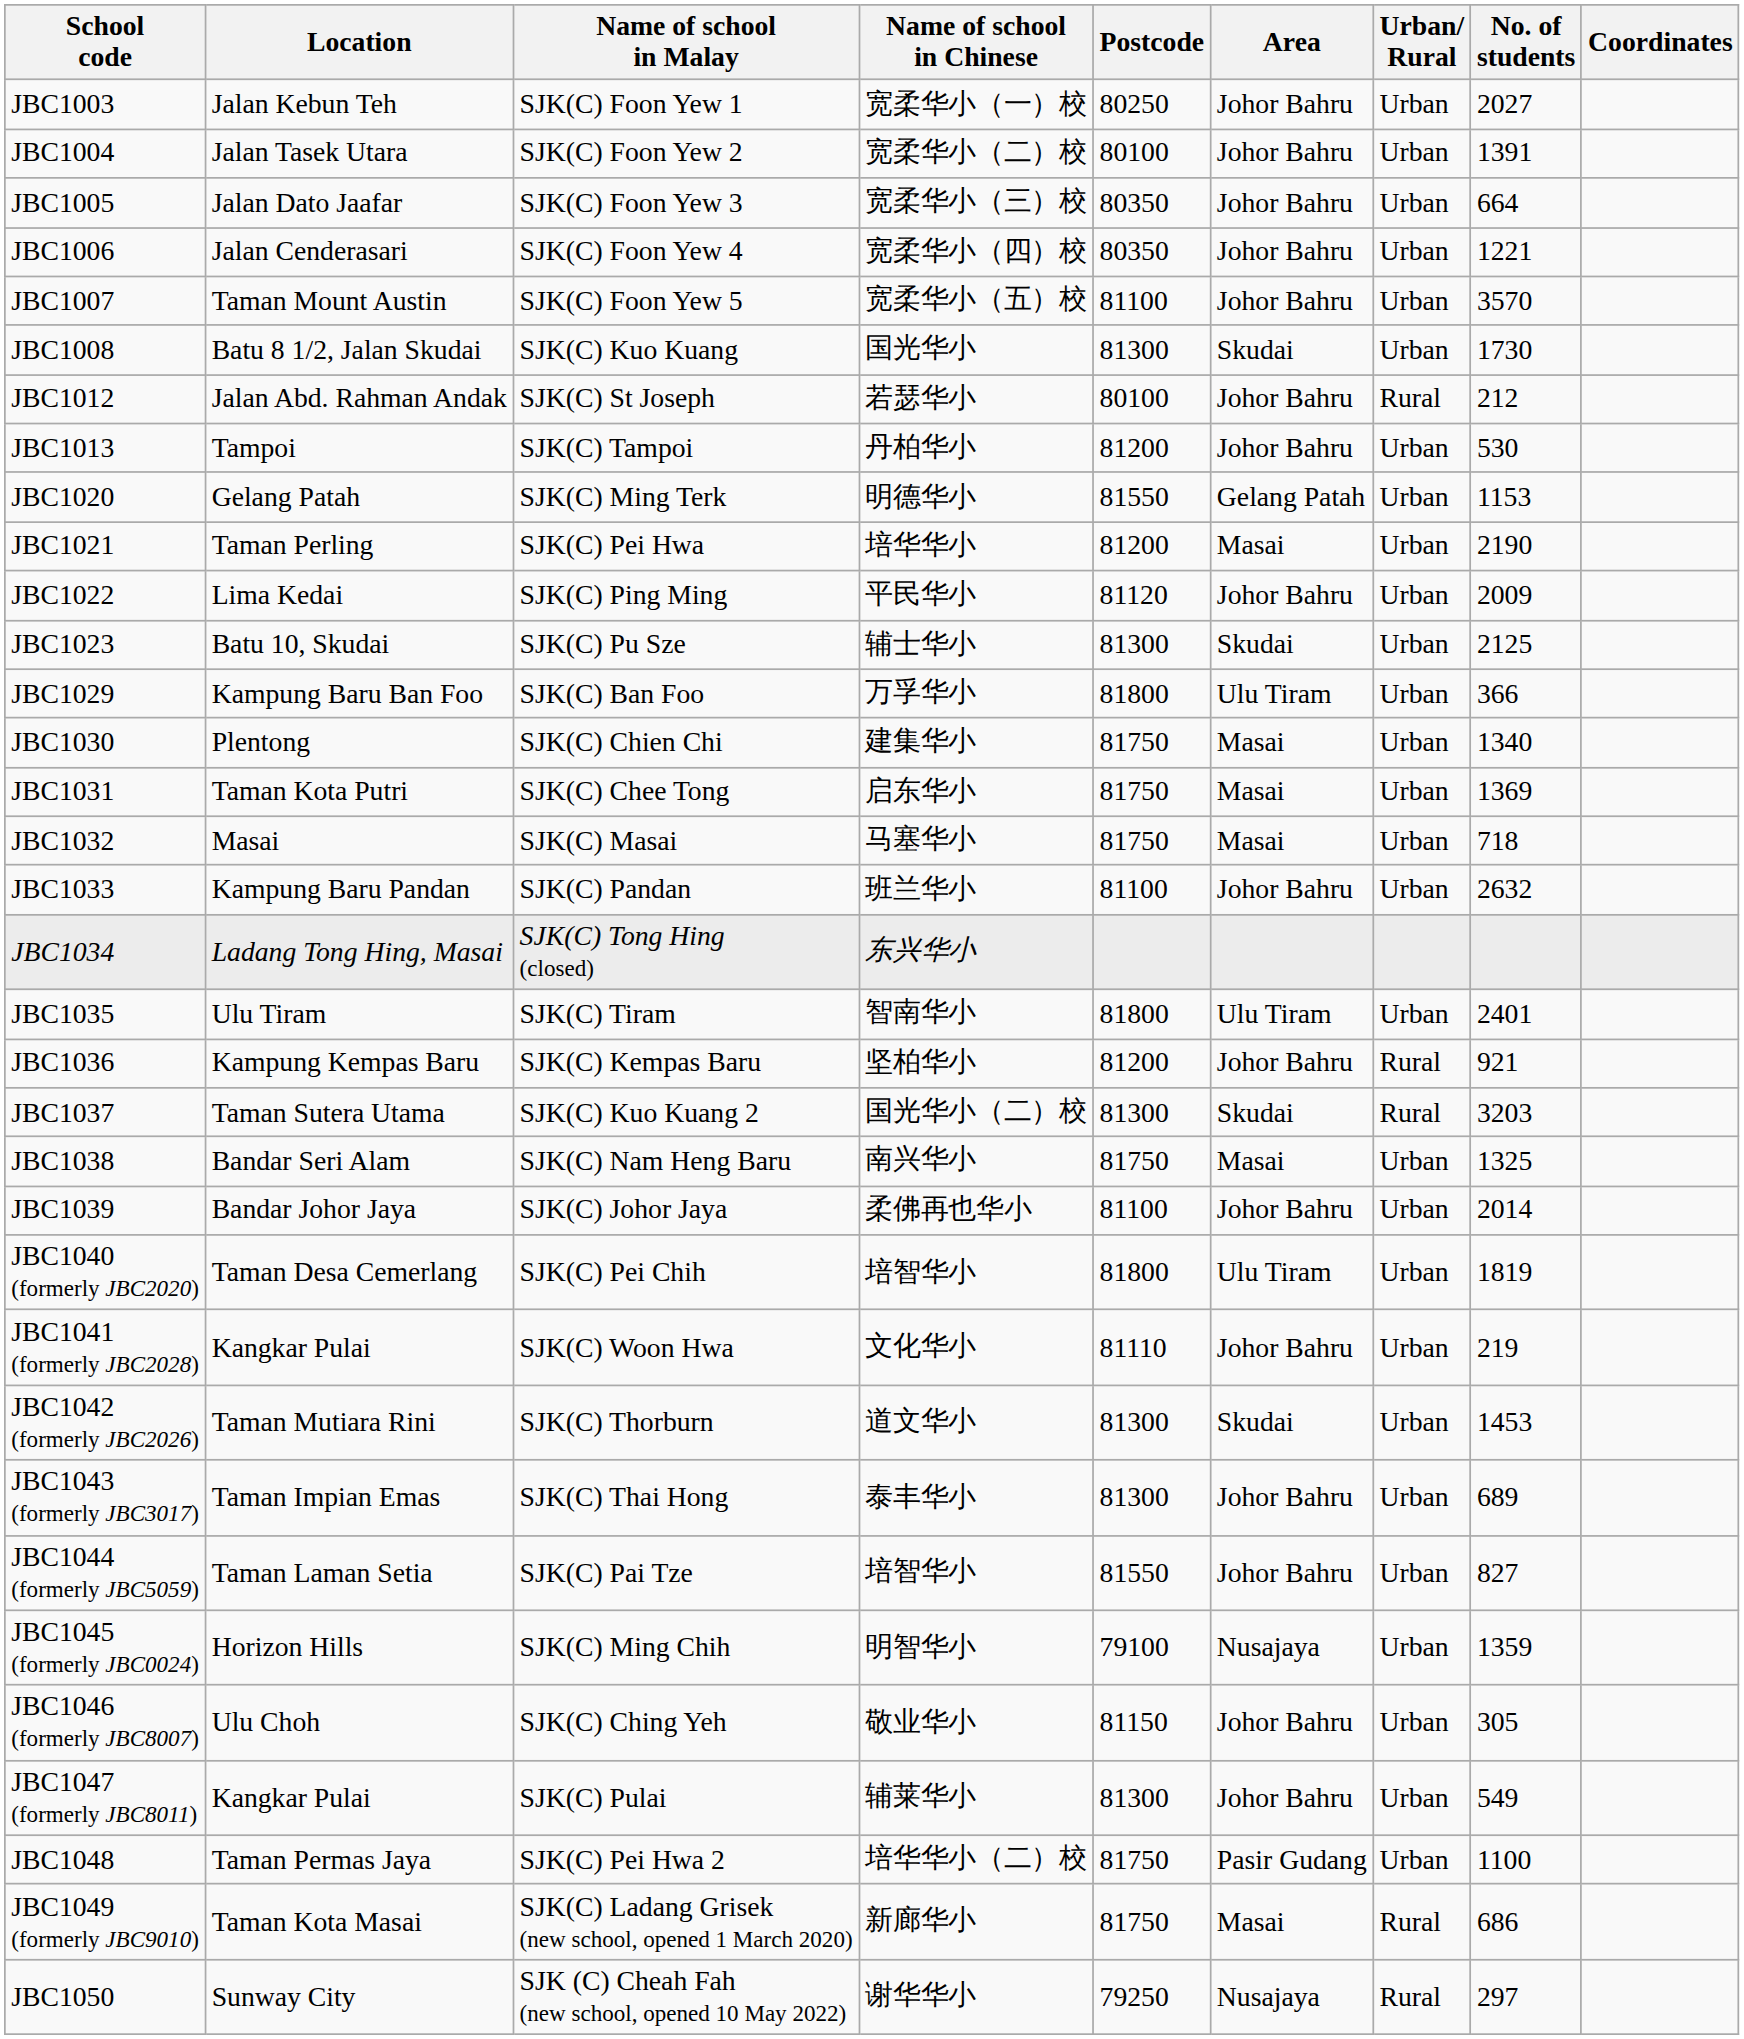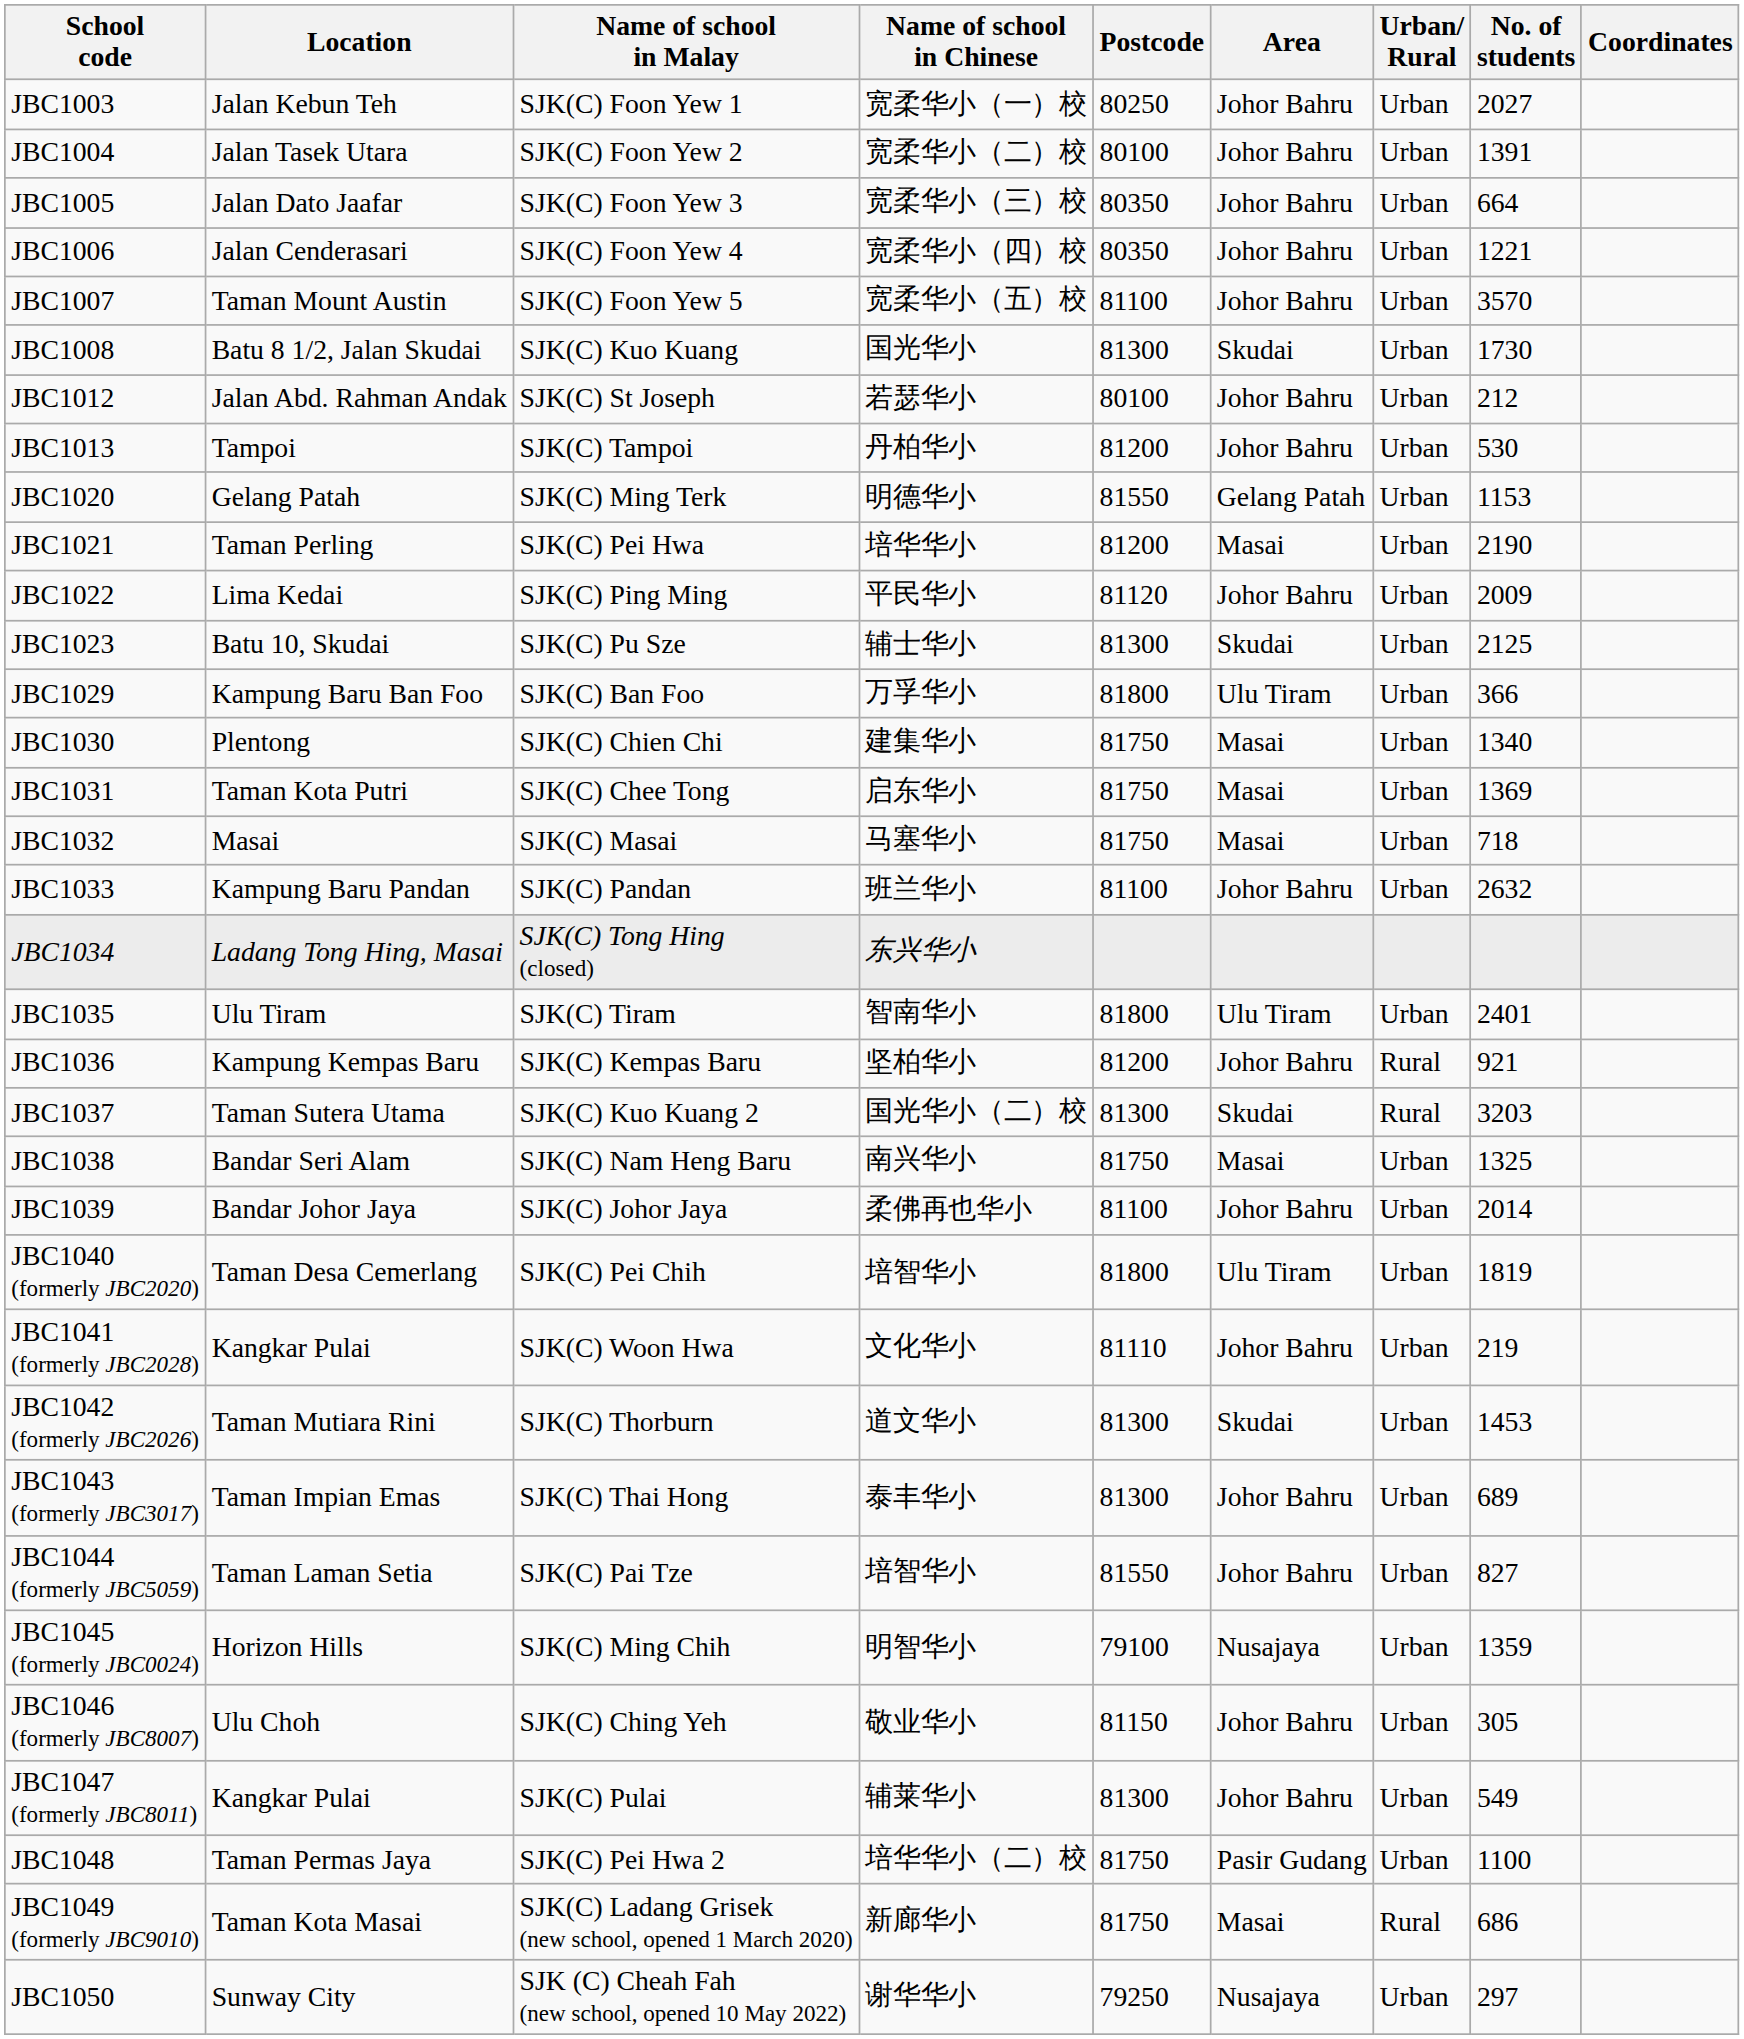 <table class="wikitable sortable">
 <tr>
 <th>School<br>code</th>
 <th>Location</th>
 <th>Name of school<br>in Malay</th>
 <th>Name of school<br>in Chinese</th>
 <th>Postcode</th>
 <th>Area</th>
 <th>Urban/<br>Rural</th>
 <th>No. of<br>students</th>
 <th>Coordinates</th>
 </tr>
 <tr>
 <td>JBC1003</td>
 <td>Jalan Kebun Teh</td>
 <td>SJK(C) Foon Yew 1</td>
 <td>宽柔华小（一）校</td>
 <td>80250</td>
 <td>Johor Bahru</td>
 <td>Urban</td>
 <td>2027</td>
 <td></td>
 </tr>
 <tr>
 <td>JBC1004</td>
 <td>Jalan Tasek Utara</td>
 <td>SJK(C) Foon Yew 2</td>
 <td>宽柔华小（二）校</td>
 <td>80100</td>
 <td>Johor Bahru</td>
 <td>Urban</td>
 <td>1391</td>
 <td></td>
 </tr>
 <tr>
 <td>JBC1005</td>
 <td>Jalan Dato Jaafar</td>
 <td>SJK(C) Foon Yew 3</td>
 <td>宽柔华小（三）校</td>
 <td>80350</td>
 <td>Johor Bahru</td>
 <td>Urban</td>
 <td>664</td>
 <td></td>
 </tr>
 <tr>
 <td>JBC1006</td>
 <td>Jalan Cenderasari</td>
 <td>SJK(C) Foon Yew 4</td>
 <td>宽柔华小（四）校</td>
 <td>80350</td>
 <td>Johor Bahru</td>
 <td>Urban</td>
 <td>1221</td>
 <td></td>
 </tr>
 <tr>
 <td>JBC1007</td>
 <td>Taman Mount Austin</td>
 <td>SJK(C) Foon Yew 5</td>
 <td>宽柔华小（五）校</td>
 <td>81100</td>
 <td>Johor Bahru</td>
 <td>Urban</td>
 <td>3570</td>
 <td></td>
 </tr>
 <tr>
 <td>JBC1008</td>
 <td>Batu 8 1/2, Jalan Skudai</td>
 <td>SJK(C) Kuo Kuang</td>
 <td>国光华小</td>
 <td>81300</td>
 <td>Skudai</td>
 <td>Urban</td>
 <td>1730</td>
 <td></td>
 </tr>
 <tr>
 <td>JBC1012</td>
 <td>Jalan Abd. Rahman Andak</td>
 <td>SJK(C) St Joseph</td>
 <td>若瑟华小</td>
 <td>80100</td>
 <td>Johor Bahru</td>
-<td>Rural</td>
+<td>Urban</td>
 <td>212</td>
 <td></td>
 </tr>
 <tr>
 <td>JBC1013</td>
 <td>Tampoi</td>
 <td>SJK(C) Tampoi</td>
 <td>丹柏华小</td>
 <td>81200</td>
 <td>Johor Bahru</td>
 <td>Urban</td>
 <td>530</td>
 <td></td>
 </tr>
 <tr>
 <td>JBC1020</td>
 <td>Gelang Patah</td>
 <td>SJK(C) Ming Terk</td>
 <td>明德华小</td>
 <td>81550</td>
 <td>Gelang Patah</td>
 <td>Urban</td>
 <td>1153</td>
 <td></td>
 </tr>
 <tr>
 <td>JBC1021</td>
 <td>Taman Perling</td>
 <td>SJK(C) Pei Hwa</td>
 <td>培华华小</td>
 <td>81200</td>
 <td>Masai</td>
 <td>Urban</td>
 <td>2190</td>
 <td></td>
 </tr>
 <tr>
 <td>JBC1022</td>
 <td>Lima Kedai</td>
 <td>SJK(C) Ping Ming</td>
 <td>平民华小</td>
 <td>81120</td>
 <td>Johor Bahru</td>
 <td>Urban</td>
 <td>2009</td>
 <td></td>
 </tr>
 <tr>
 <td>JBC1023</td>
 <td>Batu 10, Skudai</td>
 <td>SJK(C) Pu Sze</td>
 <td>辅士华小</td>
 <td>81300</td>
 <td>Skudai</td>
 <td>Urban</td>
 <td>2125</td>
 <td></td>
 </tr>
 <tr>
 <td>JBC1029</td>
 <td>Kampung Baru Ban Foo</td>
 <td>SJK(C) Ban Foo</td>
 <td>万孚华小</td>
 <td>81800</td>
 <td>Ulu Tiram</td>
 <td>Urban</td>
 <td>366</td>
 <td></td>
 </tr>
 <tr>
 <td>JBC1030</td>
 <td>Plentong</td>
 <td>SJK(C) Chien Chi</td>
 <td>建集华小</td>
 <td>81750</td>
 <td>Masai</td>
 <td>Urban</td>
 <td>1340</td>
 <td></td>
 </tr>
 <tr>
 <td>JBC1031</td>
 <td>Taman Kota Putri</td>
 <td>SJK(C) Chee Tong</td>
 <td>启东华小</td>
 <td>81750</td>
 <td>Masai</td>
 <td>Urban</td>
 <td>1369</td>
 <td></td>
 </tr>
 <tr>
 <td>JBC1032</td>
 <td>Masai</td>
 <td>SJK(C) Masai</td>
 <td>马塞华小</td>
 <td>81750</td>
 <td>Masai</td>
 <td>Urban</td>
 <td>718</td>
 <td></td>
 </tr>
 <tr>
 <td>JBC1033</td>
 <td>Kampung Baru Pandan</td>
 <td>SJK(C) Pandan</td>
 <td>班兰华小</td>
 <td>81100</td>
 <td>Johor Bahru</td>
 <td>Urban</td>
 <td>2632</td>
 <td></td>
 </tr>
 <tr bgcolor="#ECECEC">
 <td><em>JBC1034</em></td>
 <td><em>Ladang Tong Hing, Masai</em></td>
 <td><em>SJK(C) Tong Hing</em><br><small>(closed)</small></td>
 <td><em>东兴华小</em></td>
 <td></td>
 <td></td>
 <td></td>
 <td></td>
 <td></td>
 </tr>
 <tr>
 <td>JBC1035</td>
 <td>Ulu Tiram</td>
 <td>SJK(C) Tiram</td>
 <td>智南华小</td>
 <td>81800</td>
 <td>Ulu Tiram</td>
 <td>Urban</td>
 <td>2401</td>
 <td></td>
 </tr>
 <tr>
 <td>JBC1036</td>
 <td>Kampung Kempas Baru</td>
 <td>SJK(C) Kempas Baru</td>
 <td>坚柏华小</td>
 <td>81200</td>
 <td>Johor Bahru</td>
 <td>Rural</td>
 <td>921</td>
 <td></td>
 </tr>
 <tr>
 <td>JBC1037</td>
 <td>Taman Sutera Utama</td>
 <td>SJK(C) Kuo Kuang 2</td>
 <td>国光华小（二）校</td>
 <td>81300</td>
 <td>Skudai</td>
 <td>Rural</td>
 <td>3203</td>
 <td></td>
 </tr>
 <tr>
 <td>JBC1038</td>
 <td>Bandar Seri Alam</td>
 <td>SJK(C) Nam Heng Baru</td>
 <td>南兴华小</td>
 <td>81750</td>
 <td>Masai</td>
 <td>Urban</td>
 <td>1325</td>
 <td></td>
 </tr>
 <tr>
 <td>JBC1039</td>
 <td>Bandar Johor Jaya</td>
 <td>SJK(C) Johor Jaya</td>
 <td>柔佛再也华小</td>
 <td>81100</td>
 <td>Johor Bahru</td>
 <td>Urban</td>
 <td>2014</td>
 <td></td>
 </tr>
 <tr>
 <td>JBC1040<br><small>(formerly <em>JBC2020</em>)</small></td>
 <td>Taman Desa Cemerlang</td>
 <td>SJK(C) Pei Chih</td>
 <td>培智华小</td>
 <td>81800</td>
 <td>Ulu Tiram</td>
 <td>Urban</td>
 <td>1819</td>
 <td></td>
 </tr>
 <tr>
 <td>JBC1041<br><small>(formerly <em>JBC2028</em>)</small></td>
 <td>Kangkar Pulai</td>
 <td>SJK(C) Woon Hwa</td>
 <td>文化华小</td>
 <td>81110</td>
 <td>Johor Bahru</td>
 <td>Urban</td>
 <td>219</td>
 <td></td>
 </tr>
 <tr>
 <td>JBC1042<br><small>(formerly <em>JBC2026</em>)</small></td>
 <td>Taman Mutiara Rini</td>
 <td>SJK(C) Thorburn</td>
 <td>道文华小</td>
 <td>81300</td>
 <td>Skudai</td>
 <td>Urban</td>
 <td>1453</td>
 <td></td>
 </tr>
 <tr>
 <td>JBC1043<br><small>(formerly <em>JBC3017</em>)</small></td>
 <td>Taman Impian Emas</td>
 <td>SJK(C) Thai Hong</td>
 <td>泰丰华小</td>
 <td>81300</td>
 <td>Johor Bahru</td>
 <td>Urban</td>
 <td>689</td>
 <td></td>
 </tr>
 <tr>
 <td>JBC1044<br><small>(formerly <em>JBC5059</em>)</small></td>
 <td>Taman Laman Setia</td>
 <td>SJK(C) Pai Tze</td>
 <td>培智华小</td>
 <td>81550</td>
 <td>Johor Bahru</td>
 <td>Urban</td>
 <td>827</td>
 <td></td>
 </tr>
 <tr>
 <td>JBC1045<br><small>(formerly <em>JBC0024</em>)</small></td>
 <td>Horizon Hills</td>
 <td>SJK(C) Ming Chih</td>
 <td>明智华小</td>
 <td>79100</td>
 <td>Nusajaya</td>
 <td>Urban</td>
 <td>1359</td>
 <td></td>
 </tr>
 <tr>
 <td>JBC1046<br><small>(formerly <em>JBC8007</em>)</small></td>
 <td>Ulu Choh</td>
 <td>SJK(C) Ching Yeh</td>
 <td>敬业华小</td>
 <td>81150</td>
 <td>Johor Bahru</td>
 <td>Urban</td>
 <td>305</td>
 <td></td>
 </tr>
 <tr>
 <td>JBC1047<br><small>(formerly <em>JBC8011</em>)</small></td>
 <td>Kangkar Pulai</td>
 <td>SJK(C) Pulai</td>
 <td>辅莱华小</td>
 <td>81300</td>
 <td>Johor Bahru</td>
 <td>Urban</td>
 <td>549</td>
 <td></td>
 </tr>
 <tr>
 <td>JBC1048</td>
 <td>Taman Permas Jaya</td>
 <td>SJK(C) Pei Hwa 2</td>
 <td>培华华小（二）校</td>
 <td>81750</td>
 <td>Pasir Gudang</td>
 <td>Urban</td>
 <td>1100</td>
 <td></td>
 </tr>
 <tr>
 <td>JBC1049<br><small>(formerly <em>JBC9010</em>)</small></td>
 <td>Taman Kota Masai</td>
 <td>SJK(C) Ladang Grisek<br><small>(new school, opened 1 March 2020)</small></td>
 <td>新廊华小</td>
 <td>81750</td>
 <td>Masai</td>
 <td>Rural</td>
 <td>686</td>
 <td></td>
 </tr>
 <tr>
 <td>JBC1050</td>
 <td>Sunway City</td>
 <td>SJK (C) Cheah Fah<br><small>(new school, opened 10 May 2022)</small></td>
 <td>谢华华小</td>
 <td>79250</td>
 <td>Nusajaya</td>
-<td>Rural</td>
+<td>Urban</td>
 <td>297</td>
 <td></td>
 </tr>
 </table>
